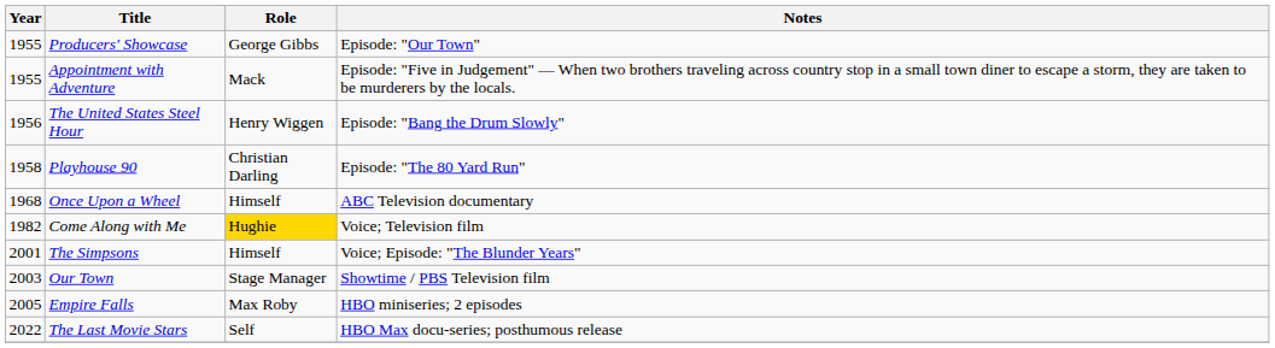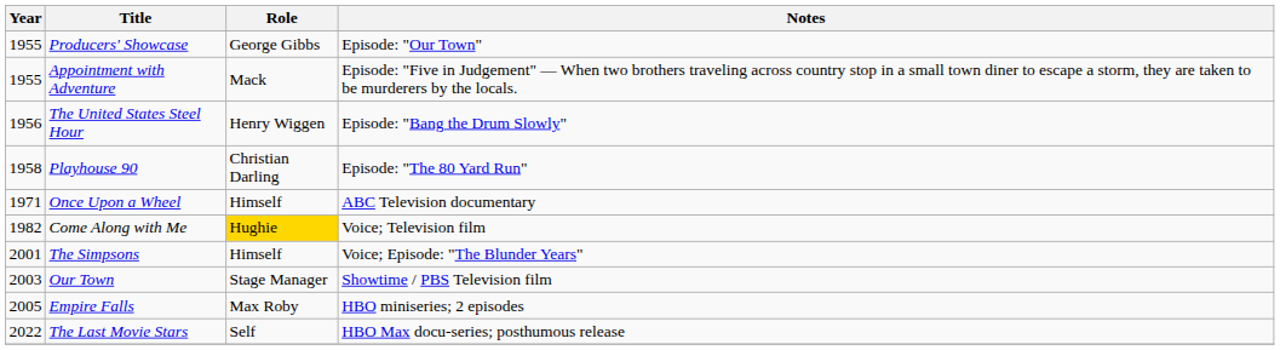 <table class="wikitable sortable">
 <tr>
 <th>Year</th>
 <th>Title</th>
 <th>Role</th>
 <th>Notes</th>
 </tr>
 <tr>
 <td>1955</td>
 <td><em><a href='#'>Producers' Showcase</a></em></td>
 <td>George Gibbs</td>
 <td>Episode: "<a href='#'>Our Town</a>"</td>
 </tr>
 <tr>
 <td>1955</td>
 <td><em><a href='#'>Appointment with Adventure</a></em></td>
 <td>Mack</td>
 <td>Episode: "Five in Judgement" — When two brothers traveling across country stop in a small town diner to escape a storm, they are taken to be murderers by the locals.</td>
 </tr>
 <tr>
 <td>1956</td>
 <td data-sort-value="United States Steel Hour, The"><em><a href='#'>The United States Steel Hour</a></em></td>
 <td>Henry Wiggen</td>
 <td>Episode: "<a href='#'>Bang the Drum Slowly</a>"</td>
 </tr>
 <tr>
 <td>1958</td>
 <td><em><a href='#'>Playhouse 90</a></em></td>
 <td>Christian Darling</td>
 <td>Episode: "<a href='#'>The 80 Yard Run</a>"</td>
 </tr>
 <tr>
-<td>1968</td>
+<td>1971</td>
 <td><em><a href='#'>Once Upon a Wheel</a></em></td>
 <td>Himself</td>
 <td><a href='#'>ABC</a> Television documentary</td>
 </tr>
 <tr>
 <td>1982</td>
 <td><em>Come Along with Me</em></td>
 <td style="background: gold;">Hughie</td>
 <td>Voice; Television film</td>
 </tr>
 <tr>
 <td>2001</td>
 <td data-sort-value="Simpsons, The"><em><a href='#'>The Simpsons</a></em></td>
 <td>Himself</td>
 <td>Voice; Episode: "<a href='#'>The Blunder Years</a>"</td>
 </tr>
 <tr>
 <td>2003</td>
 <td><em><a href='#'>Our Town</a></em></td>
 <td>Stage Manager</td>
 <td><a href='#'>Showtime</a> / <a href='#'>PBS</a> Television film</td>
 </tr>
 <tr>
 <td>2005</td>
 <td><em><a href='#'>Empire Falls</a></em></td>
 <td>Max Roby</td>
 <td><a href='#'>HBO</a> miniseries; 2 episodes</td>
 </tr>
 <tr>
 <td>2022</td>
 <td data-sort-value="Last Movie Stars, The"><em><a href='#'>The Last Movie Stars</a></em></td>
 <td>Self</td>
 <td><a href='#'>HBO Max</a> docu-series; posthumous release</td>
 </tr>
 <tr>
 </tr>
 </table>
